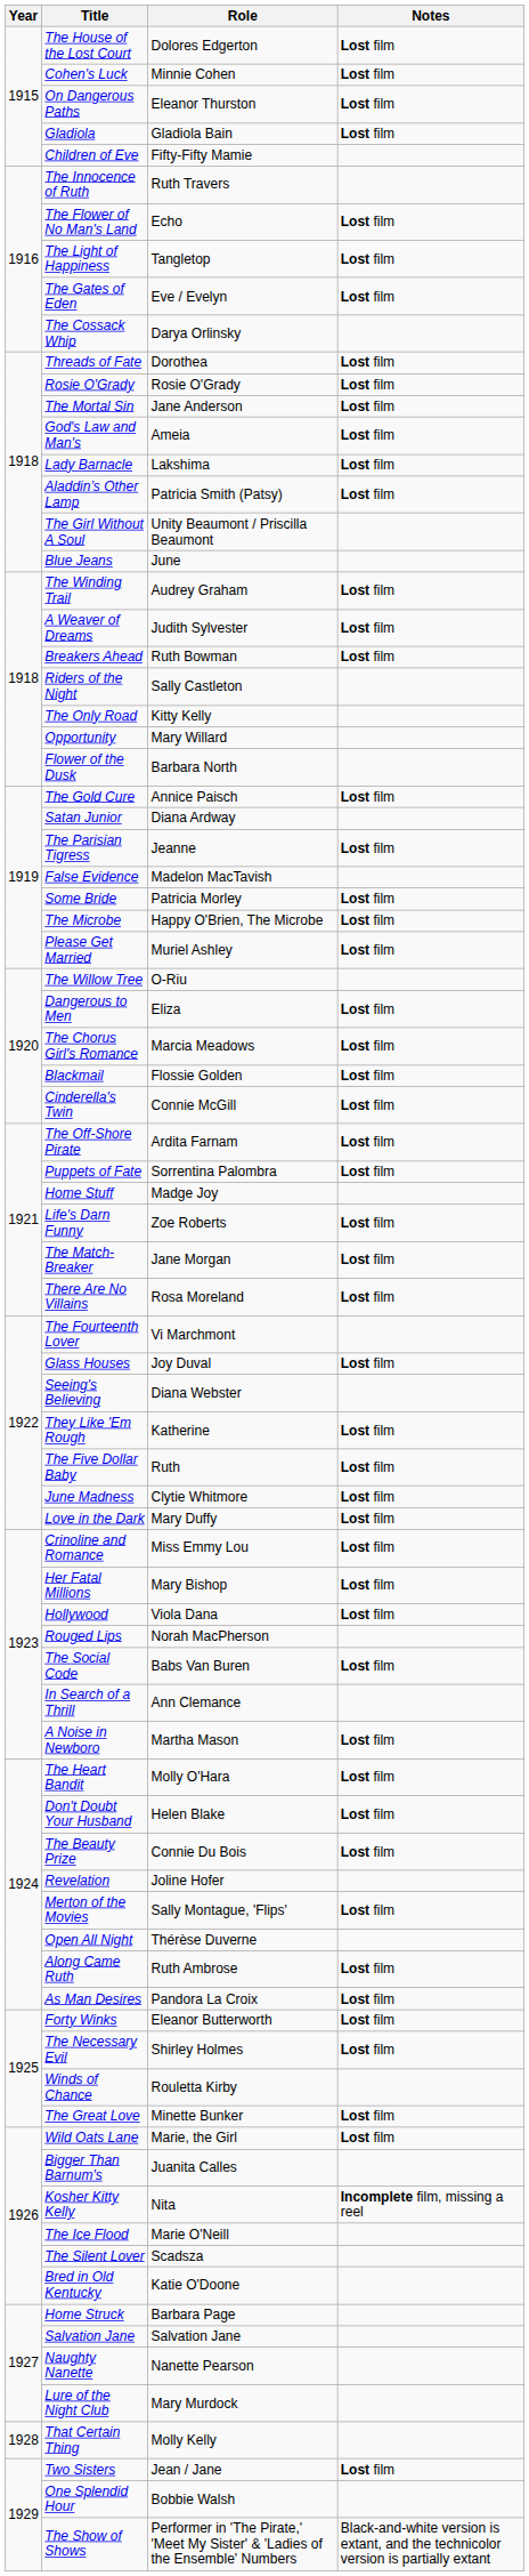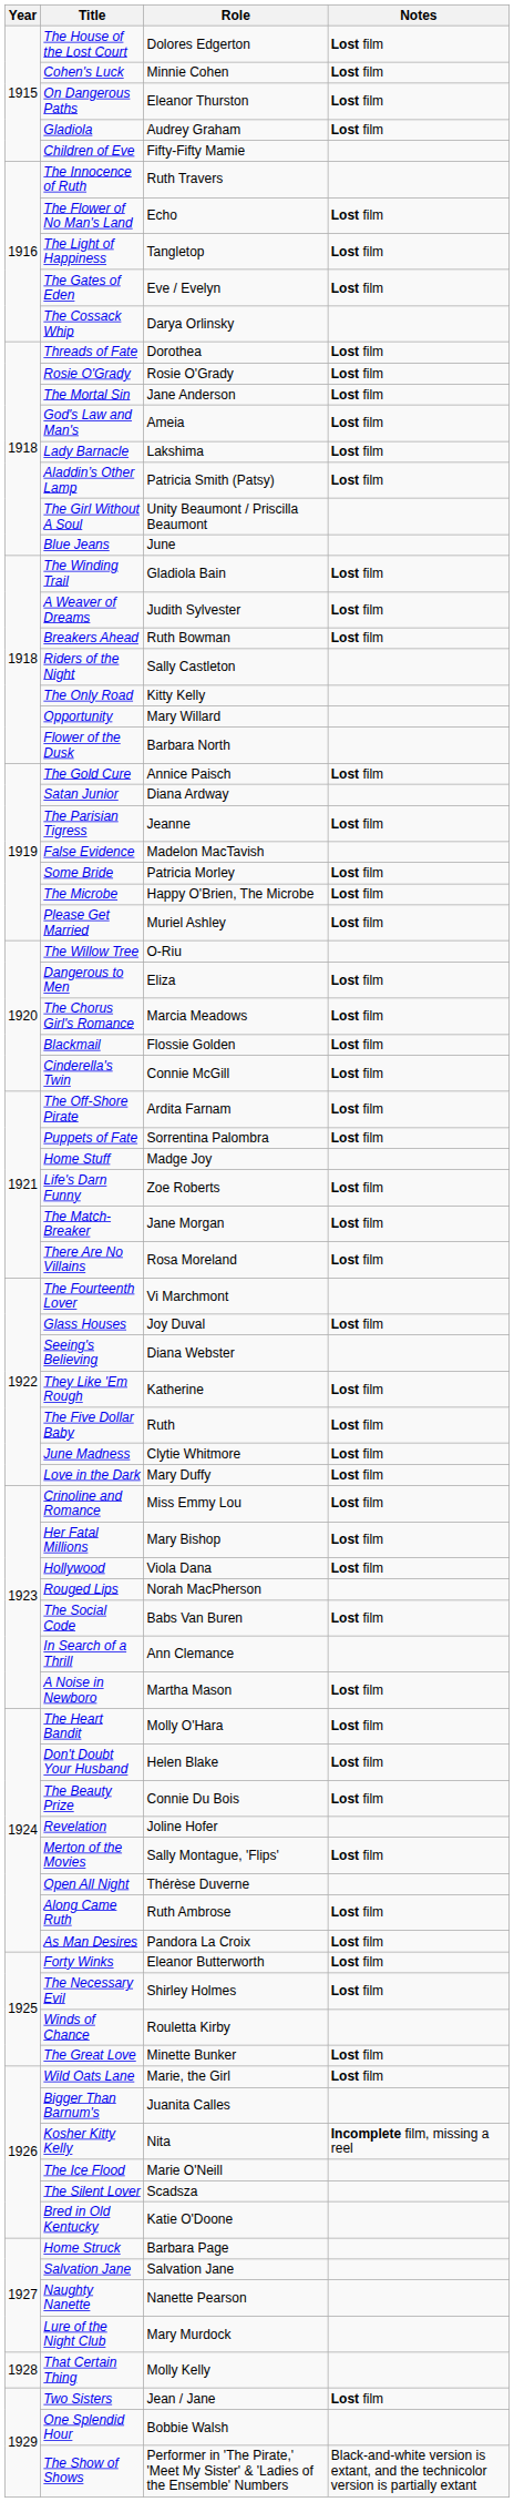 <table class="wikitable sortable">
 <tr>
 <th>Year</th>
 <th>Title</th>
 <th>Role</th>
 <th class="unsortable">Notes</th>
 </tr>
 <tr>
 <td rowspan=5>1915</td>
 <td><em><a href='#'>The House of the Lost Court</a></em></td>
 <td>Dolores Edgerton</td>
 <td><strong>Lost</strong> film</td>
 </tr>
 <tr>
 <td><em><a href='#'>Cohen's Luck</a></em></td>
 <td>Minnie Cohen</td>
 <td><strong>Lost</strong> film</td>
 </tr>
 <tr>
 <td><em><a href='#'>On Dangerous Paths</a></em></td>
 <td>Eleanor Thurston</td>
 <td><strong>Lost</strong> film</td>
 </tr>
 <tr>
 <td><em><a href='#'>Gladiola</a></em></td>
-<td>Gladiola Bain</td>
+<td>Audrey Graham</td>
 <td><strong>Lost</strong> film</td>
 </tr>
 <tr>
 <td><em><a href='#'>Children of Eve</a></em></td>
 <td>Fifty-Fifty Mamie</td>
 <td></td>
 </tr>
 <tr>
 <td rowspan=5>1916</td>
 <td><em><a href='#'>The Innocence of Ruth</a></em></td>
 <td>Ruth Travers</td>
 <td></td>
 </tr>
 <tr>
 <td><em><a href='#'>The Flower of No Man's Land</a></em></td>
 <td>Echo</td>
 <td><strong>Lost</strong> film</td>
 </tr>
 <tr>
 <td><em><a href='#'>The Light of Happiness</a></em></td>
 <td>Tangletop</td>
 <td><strong>Lost</strong> film</td>
 </tr>
 <tr>
 <td><em><a href='#'>The Gates of Eden</a></em></td>
 <td>Eve / Evelyn</td>
 <td><strong>Lost</strong> film</td>
 </tr>
 <tr>
 <td><em><a href='#'>The Cossack Whip</a></em></td>
 <td>Darya Orlinsky</td>
 <td></td>
 </tr>
 <tr>
 <td rowspan=8>1918</td>
 <td><em><a href='#'>Threads of Fate</a></em></td>
 <td>Dorothea</td>
 <td><strong>Lost</strong> film</td>
 </tr>
 <tr>
 <td><em><a href='#'>Rosie O'Grady</a></em></td>
 <td>Rosie O'Grady</td>
 <td><strong>Lost</strong> film</td>
 </tr>
 <tr>
 <td><em><a href='#'>The Mortal Sin</a></em></td>
 <td>Jane Anderson</td>
 <td><strong>Lost</strong> film</td>
 </tr>
 <tr>
 <td><em><a href='#'>God's Law and Man's</a></em></td>
 <td>Ameia</td>
 <td><strong>Lost</strong> film</td>
 </tr>
 <tr>
 <td><em><a href='#'>Lady Barnacle</a></em></td>
 <td>Lakshima</td>
 <td><strong>Lost</strong> film</td>
 </tr>
 <tr>
 <td><em><a href='#'>Aladdin’s Other Lamp</a></em></td>
 <td>Patricia Smith (Patsy)</td>
 <td><strong>Lost</strong> film</td>
 </tr>
 <tr>
 <td><em><a href='#'>The Girl Without A Soul</a></em></td>
 <td>Unity Beaumont / Priscilla Beaumont</td>
 <td></td>
 </tr>
 <tr>
 <td><em><a href='#'>Blue Jeans</a></em></td>
 <td>June</td>
 <td></td>
 </tr>
 <tr>
 <td rowspan=7>1918</td>
 <td><em><a href='#'>The Winding Trail</a></em></td>
-<td>Audrey Graham</td>
+<td>Gladiola Bain</td>
 <td><strong>Lost</strong> film</td>
 </tr>
 <tr>
 <td><em><a href='#'>A Weaver of Dreams</a></em></td>
 <td>Judith Sylvester</td>
 <td><strong>Lost</strong> film</td>
 </tr>
 <tr>
 <td><em><a href='#'>Breakers Ahead</a></em></td>
 <td>Ruth Bowman</td>
 <td><strong>Lost</strong> film</td>
 </tr>
 <tr>
 <td><em><a href='#'>Riders of the Night</a></em></td>
 <td>Sally Castleton</td>
 <td></td>
 </tr>
 <tr>
 <td><em><a href='#'>The Only Road</a></em></td>
 <td>Kitty Kelly</td>
 <td></td>
 </tr>
 <tr>
 <td><em><a href='#'>Opportunity</a></em></td>
 <td>Mary Willard</td>
 <td></td>
 </tr>
 <tr>
 <td><em><a href='#'>Flower of the Dusk</a></em></td>
 <td>Barbara North</td>
 <td></td>
 </tr>
 <tr>
 <td rowspan=7>1919</td>
 <td><em><a href='#'>The Gold Cure</a></em></td>
 <td>Annice Paisch</td>
 <td><strong>Lost</strong> film</td>
 </tr>
 <tr>
 <td><em><a href='#'>Satan Junior</a></em></td>
 <td>Diana Ardway</td>
 <td></td>
 </tr>
 <tr>
 <td><em><a href='#'>The Parisian Tigress</a></em></td>
 <td>Jeanne</td>
 <td><strong>Lost</strong> film</td>
 </tr>
 <tr>
 <td><em><a href='#'>False Evidence</a></em></td>
 <td>Madelon MacTavish</td>
 <td></td>
 </tr>
 <tr>
 <td><em><a href='#'>Some Bride</a></em></td>
 <td>Patricia Morley</td>
 <td><strong>Lost</strong> film</td>
 </tr>
 <tr>
 <td><em><a href='#'>The Microbe</a></em></td>
 <td>Happy O'Brien, The Microbe</td>
 <td><strong>Lost</strong> film</td>
 </tr>
 <tr>
 <td><em><a href='#'>Please Get Married</a></em></td>
 <td>Muriel Ashley</td>
 <td><strong>Lost</strong> film</td>
 </tr>
 <tr>
 <td rowspan=5>1920</td>
 <td><em><a href='#'>The Willow Tree</a></em></td>
 <td>O-Riu</td>
 <td></td>
 </tr>
 <tr>
 <td><em><a href='#'>Dangerous to Men</a></em></td>
 <td>Eliza</td>
 <td><strong>Lost</strong> film</td>
 </tr>
 <tr>
 <td><em><a href='#'>The Chorus Girl's Romance</a></em></td>
 <td>Marcia Meadows</td>
 <td><strong>Lost</strong> film</td>
 </tr>
 <tr>
 <td><em><a href='#'>Blackmail</a></em></td>
 <td>Flossie Golden</td>
 <td><strong>Lost</strong> film</td>
 </tr>
 <tr>
 <td><em><a href='#'>Cinderella's Twin</a></em></td>
 <td>Connie McGill</td>
 <td><strong>Lost</strong> film</td>
 </tr>
 <tr>
 <td rowspan=6>1921</td>
 <td><em><a href='#'>The Off-Shore Pirate</a></em></td>
 <td>Ardita Farnam</td>
 <td><strong>Lost</strong> film</td>
 </tr>
 <tr>
 <td><em><a href='#'>Puppets of Fate</a></em></td>
 <td>Sorrentina Palombra</td>
 <td><strong>Lost</strong> film</td>
 </tr>
 <tr>
 <td><em><a href='#'>Home Stuff</a></em></td>
 <td>Madge Joy</td>
 <td></td>
 </tr>
 <tr>
 <td><em><a href='#'>Life's Darn Funny</a></em></td>
 <td>Zoe Roberts</td>
 <td><strong>Lost</strong> film</td>
 </tr>
 <tr>
 <td><em><a href='#'>The Match-Breaker</a></em></td>
 <td>Jane Morgan</td>
 <td><strong>Lost</strong> film</td>
 </tr>
 <tr>
 <td><em><a href='#'>There Are No Villains</a></em></td>
 <td>Rosa Moreland</td>
 <td><strong>Lost</strong> film</td>
 </tr>
 <tr>
 <td rowspan=7>1922</td>
 <td><em><a href='#'>The Fourteenth Lover</a></em></td>
 <td>Vi Marchmont</td>
 <td></td>
 </tr>
 <tr>
 <td><em><a href='#'>Glass Houses</a></em></td>
 <td>Joy Duval</td>
 <td><strong>Lost</strong> film</td>
 </tr>
 <tr>
 <td><em><a href='#'>Seeing's Believing</a></em></td>
 <td>Diana Webster</td>
 <td></td>
 </tr>
 <tr>
 <td><em><a href='#'>They Like 'Em Rough</a></em></td>
 <td>Katherine</td>
 <td><strong>Lost</strong> film</td>
 </tr>
 <tr>
 <td><em><a href='#'>The Five Dollar Baby</a></em></td>
 <td>Ruth</td>
 <td><strong>Lost</strong> film</td>
 </tr>
 <tr>
 <td><em><a href='#'>June Madness</a></em></td>
 <td>Clytie Whitmore</td>
 <td><strong>Lost</strong> film</td>
 </tr>
 <tr>
 <td><em><a href='#'>Love in the Dark</a></em></td>
 <td>Mary Duffy</td>
 <td><strong>Lost</strong> film</td>
 </tr>
 <tr>
 <td rowspan=7>1923</td>
 <td><em><a href='#'>Crinoline and Romance</a></em></td>
 <td>Miss Emmy Lou</td>
 <td><strong>Lost</strong> film</td>
 </tr>
 <tr>
 <td><em><a href='#'>Her Fatal Millions</a></em></td>
 <td>Mary Bishop</td>
 <td><strong>Lost</strong> film</td>
 </tr>
 <tr>
 <td><em><a href='#'>Hollywood</a></em></td>
 <td>Viola Dana</td>
 <td><strong>Lost</strong> film</td>
 </tr>
 <tr>
 <td><em><a href='#'>Rouged Lips</a></em></td>
 <td>Norah MacPherson</td>
 <td></td>
 </tr>
 <tr>
 <td><em><a href='#'>The Social Code</a></em></td>
 <td>Babs Van Buren</td>
 <td><strong>Lost</strong> film</td>
 </tr>
 <tr>
 <td><em><a href='#'>In Search of a Thrill</a></em></td>
 <td>Ann Clemance</td>
 <td></td>
 </tr>
 <tr>
 <td><em><a href='#'>A Noise in Newboro</a></em></td>
 <td>Martha Mason</td>
 <td><strong>Lost</strong> film</td>
 </tr>
 <tr>
 <td rowspan=8>1924</td>
 <td><em><a href='#'>The Heart Bandit</a></em></td>
 <td>Molly O'Hara</td>
 <td><strong>Lost</strong> film</td>
 </tr>
 <tr>
 <td><em><a href='#'>Don't Doubt Your Husband</a></em></td>
 <td>Helen Blake</td>
 <td><strong>Lost</strong> film</td>
 </tr>
 <tr>
 <td><em><a href='#'>The Beauty Prize</a></em></td>
 <td>Connie Du Bois</td>
 <td><strong>Lost</strong> film</td>
 </tr>
 <tr>
 <td><em><a href='#'>Revelation</a></em></td>
 <td>Joline Hofer</td>
 <td></td>
 </tr>
 <tr>
 <td><em><a href='#'>Merton of the Movies</a></em></td>
 <td>Sally Montague, 'Flips'</td>
 <td><strong>Lost</strong> film</td>
 </tr>
 <tr>
 <td><em><a href='#'>Open All Night</a></em></td>
 <td>Thérèse Duverne</td>
 <td></td>
 </tr>
 <tr>
 <td><em><a href='#'>Along Came Ruth</a></em></td>
 <td>Ruth Ambrose</td>
 <td><strong>Lost</strong> film</td>
 </tr>
 <tr>
 <td><em><a href='#'>As Man Desires</a></em></td>
 <td>Pandora La Croix</td>
 <td><strong>Lost</strong> film</td>
 </tr>
 <tr>
 <td rowspan=4>1925</td>
 <td><em><a href='#'>Forty Winks</a></em></td>
 <td>Eleanor Butterworth</td>
 <td><strong>Lost</strong> film</td>
 </tr>
 <tr>
 <td><em><a href='#'>The Necessary Evil</a></em></td>
 <td>Shirley Holmes</td>
 <td><strong>Lost</strong> film</td>
 </tr>
 <tr>
 <td><em><a href='#'>Winds of Chance</a></em></td>
 <td>Rouletta Kirby</td>
 <td></td>
 </tr>
 <tr>
 <td><em><a href='#'>The Great Love</a></em></td>
 <td>Minette Bunker</td>
 <td><strong>Lost</strong> film</td>
 </tr>
 <tr>
 <td rowspan=6>1926</td>
 <td><em><a href='#'>Wild Oats Lane</a></em></td>
 <td>Marie, the Girl</td>
 <td><strong>Lost</strong> film</td>
 </tr>
 <tr>
 <td><em><a href='#'>Bigger Than Barnum's</a></em></td>
 <td>Juanita Calles</td>
 <td></td>
 </tr>
 <tr>
 <td><em><a href='#'>Kosher Kitty Kelly</a></em></td>
 <td>Nita</td>
 <td><strong>Incomplete</strong> film, missing a reel</td>
 </tr>
 <tr>
 <td><em><a href='#'>The Ice Flood</a></em></td>
 <td>Marie O'Neill</td>
 </tr>
 <tr>
 <td><em><a href='#'>The Silent Lover</a></em></td>
 <td>Scadsza</td>
 <td></td>
 </tr>
 <tr>
 <td><em><a href='#'>Bred in Old Kentucky</a></em></td>
 <td>Katie O'Doone</td>
 <td></td>
 </tr>
 <tr>
 <td rowspan=4>1927</td>
 <td><em><a href='#'>Home Struck</a></em></td>
 <td>Barbara Page</td>
 <td></td>
 </tr>
 <tr>
 <td><em><a href='#'>Salvation Jane</a></em></td>
 <td>Salvation Jane</td>
 <td></td>
 </tr>
 <tr>
 <td><em><a href='#'>Naughty Nanette</a></em></td>
 <td>Nanette Pearson</td>
 <td></td>
 </tr>
 <tr>
 <td><em><a href='#'>Lure of the Night Club</a></em></td>
 <td>Mary Murdock</td>
 <td></td>
 </tr>
 <tr>
 <td>1928</td>
 <td><em><a href='#'>That Certain Thing</a></em></td>
 <td>Molly Kelly</td>
 <td></td>
 </tr>
 <tr>
 <td rowspan=3>1929</td>
 <td><em><a href='#'>Two Sisters</a></em></td>
 <td>Jean / Jane</td>
 <td><strong>Lost</strong> film</td>
 </tr>
 <tr>
 <td><em><a href='#'>One Splendid Hour</a></em></td>
 <td>Bobbie Walsh</td>
 <td></td>
 </tr>
 <tr>
 <td><em><a href='#'>The Show of Shows</a></em></td>
 <td>Performer in 'The Pirate,' 'Meet My Sister' & 'Ladies of the Ensemble' Numbers</td>
 <td>Black-and-white version is extant, and the technicolor version is partially extant</td>
 </tr>
 </table>
